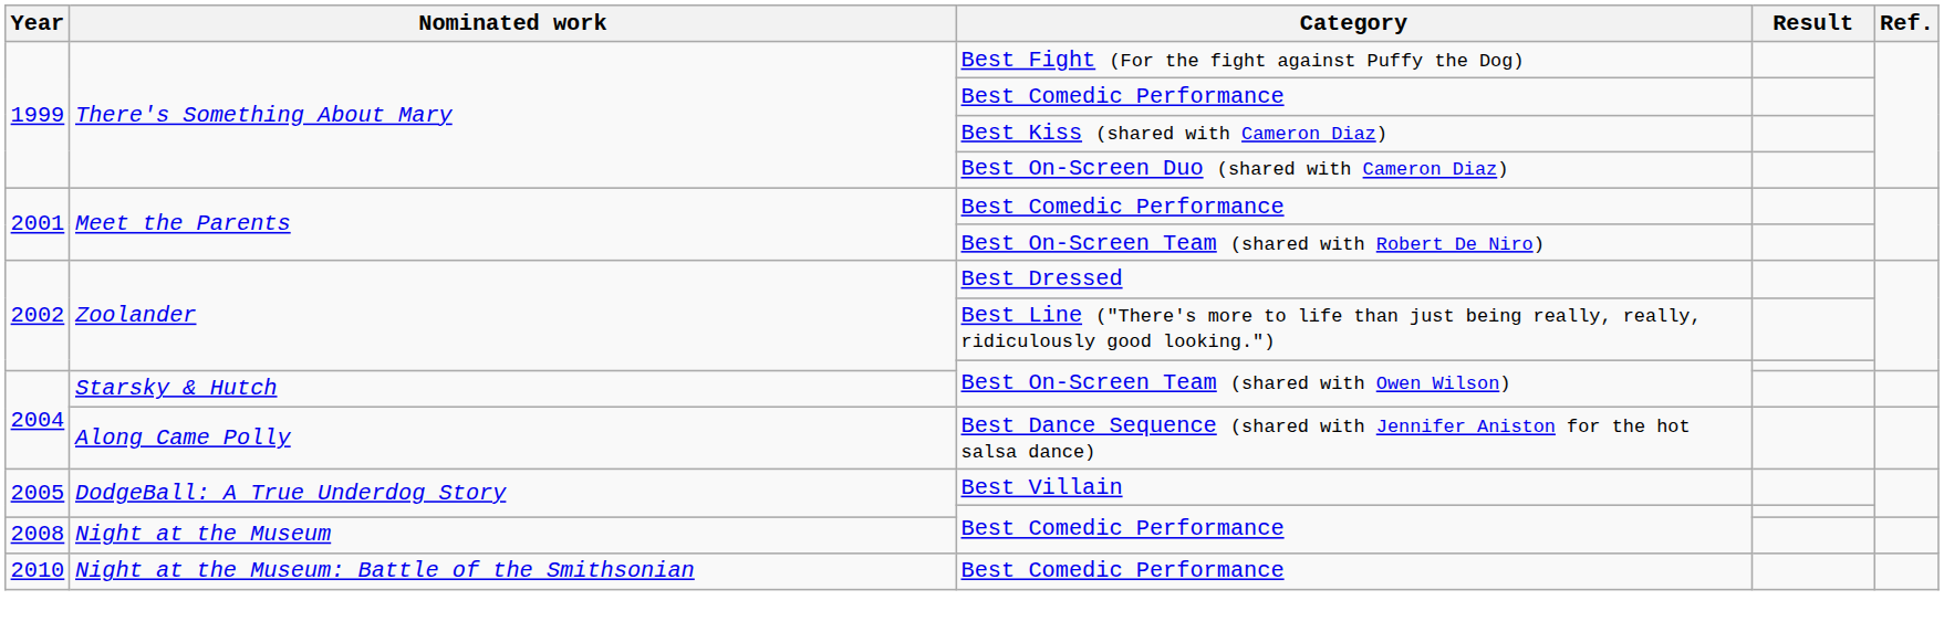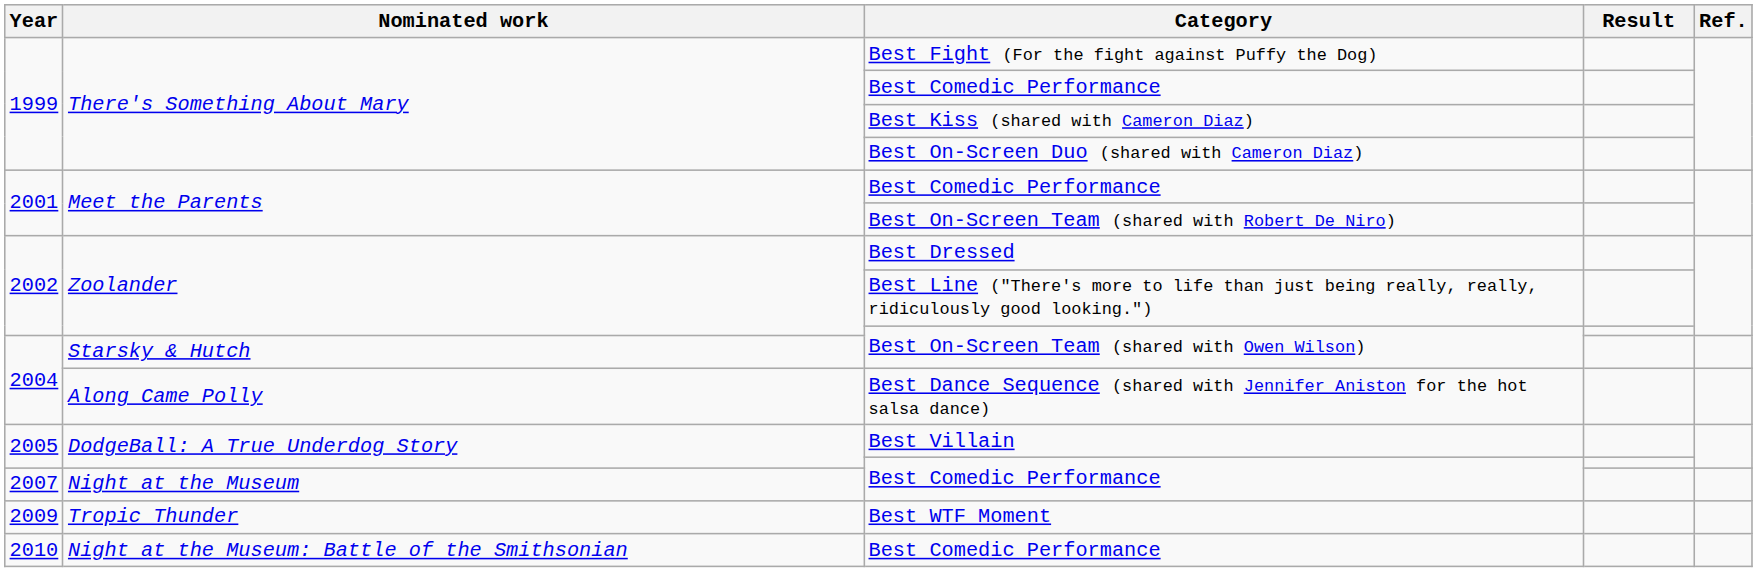 <table class=wikitable>
 <tr>
 <th scope="col" style="width:1em;">Year</th>
 <th scope="col" style="width:39em;">Nominated work</th>
 <th scope="col" style="width:35em;">Category</th>
 <th scope="col" style="width:5em;">Result</th>
 <th scope="col" style="width:1em;">Ref.</th>
 </tr>
 <tr>
 <td rowspan="4"><a href='#'>1999</a></td>
 <td rowspan="4"><em><a href='#'>There's Something About Mary</a></em></td>
 <td><a href='#'>Best Fight</a> <small>(For the fight against Puffy the Dog)</small></td>
 <td></td>
 <td rowspan="4"></td>
 </tr>
 <tr>
 <td><a href='#'>Best Comedic Performance</a></td>
 <td></td>
 </tr>
 <tr>
 <td><a href='#'>Best Kiss</a> <small>(shared with <a href='#'>Cameron Diaz</a>)</small></td>
 <td></td>
 </tr>
 <tr>
 <td><a href='#'>Best On-Screen Duo</a> <small>(shared with <a href='#'>Cameron Diaz</a>)</small></td>
 <td></td>
 </tr>
 <tr>
 <td rowspan="2"><a href='#'>2001</a></td>
 <td rowspan="2"><em><a href='#'>Meet the Parents</a></em></td>
 <td><a href='#'>Best Comedic Performance</a></td>
 <td></td>
 <td rowspan="2"></td>
 </tr>
 <tr>
 <td><a href='#'>Best On-Screen Team</a> <small>(shared with <a href='#'>Robert De Niro</a>)</small></td>
 <td></td>
 </tr>
 <tr>
 <td rowspan="3"><a href='#'>2002</a></td>
 <td rowspan="3"><em><a href='#'>Zoolander</a></em></td>
 <td><a href='#'>Best Dressed</a></td>
 <td></td>
 <td rowspan="3"></td>
 </tr>
 <tr>
 <td><a href='#'>Best Line</a> <small>("There's more to life than just being really, really, ridiculously good looking.")</small></td>
 <td></td>
 </tr>
 <tr>
 <td rowspan="2"><a href='#'>Best On-Screen Team</a> <small>(shared with <a href='#'>Owen Wilson</a>)</small></td>
 <td></td>
 </tr>
 <tr>
 <td rowspan="2"><a href='#'>2004</a></td>
 <td><em><a href='#'>Starsky & Hutch</a></em></td>
 <td></td>
 <td></td>
 </tr>
 <tr>
 <td><em><a href='#'>Along Came Polly</a></em></td>
 <td><a href='#'>Best Dance Sequence</a> <small>(shared with <a href='#'>Jennifer Aniston</a> for the hot salsa dance)</small></td>
 <td></td>
 <td></td>
 </tr>
 <tr>
 <td rowspan="2"><a href='#'>2005</a></td>
 <td rowspan="2"><em><a href='#'>DodgeBall: A True Underdog Story</a></em></td>
 <td><a href='#'>Best Villain</a></td>
 <td></td>
 <td rowspan="2"></td>
 </tr>
 <tr>
 <td rowspan="2"><a href='#'>Best Comedic Performance</a></td>
 <td></td>
 </tr>
 <tr>
-<td><a href='#'>2008</a></td>
+<td><a href='#'>2007</a></td>
 <td><em><a href='#'>Night at the Museum</a></em></td>
+<td></td>
+<td></td>
+</tr>
+<tr>
+<td><a href='#'>2009</a></td>
+<td><em><a href='#'>Tropic Thunder</a></em></td>
+<td><a href='#'>Best WTF Moment</a></td>
 <td></td>
 <td></td>
 </tr>
 <tr>
 <td><a href='#'>2010</a></td>
 <td><em><a href='#'>Night at the Museum: Battle of the Smithsonian</a></em></td>
 <td><a href='#'>Best Comedic Performance</a></td>
 <td></td>
 <td></td>
 </tr>
 </table>
